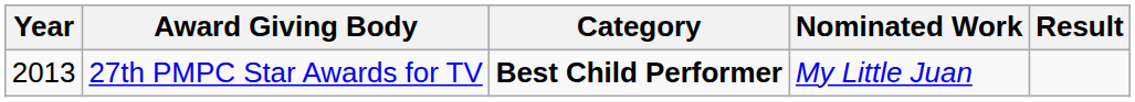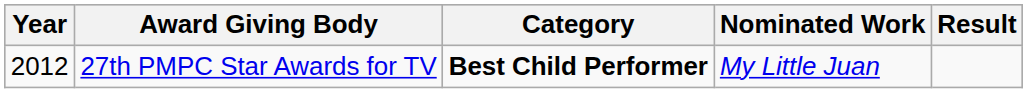 <table class="wikitable">
 <tr>
 <th>Year</th>
 <th>Award Giving Body</th>
 <th>Category</th>
 <th>Nominated Work</th>
 <th>Result</th>
 </tr>
 <tr>
-<td>2013</td>
+<td>2012</td>
 <td><a href='#'>27th PMPC Star Awards for TV</a></td>
 <td><strong>Best Child Performer</strong></td>
 <td><em><a href='#'>My Little Juan</a></em></td>
 <td></td>
 </tr>
 </table>
